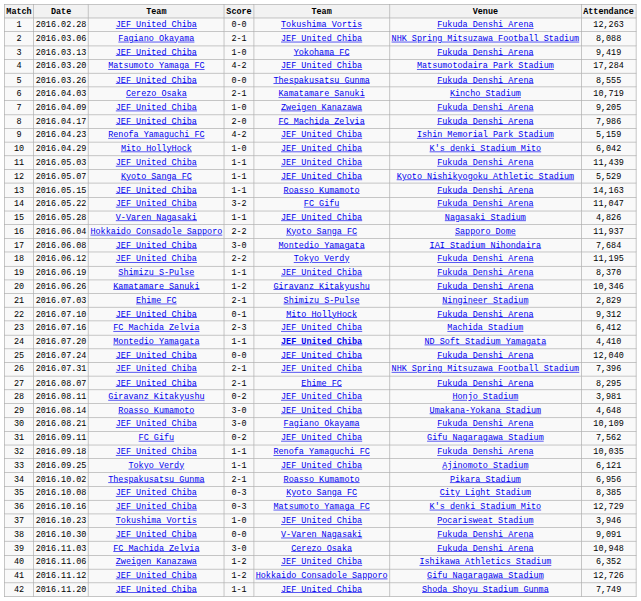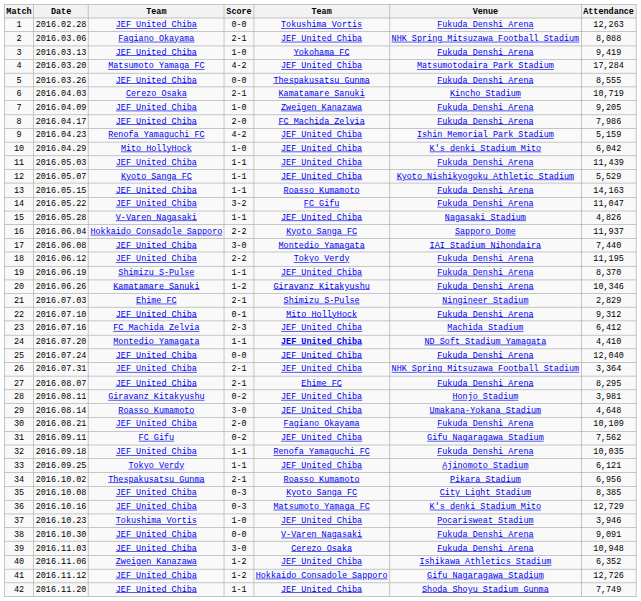 <table class="wikitable" style="text-align:center;">
 <tr>
 <th>Match</th>
 <th>Date</th>
 <th>Team</th>
 <th>Score</th>
 <th>Team</th>
 <th>Venue</th>
 <th>Attendance</th>
 </tr>
 <tr>
 <td>1</td>
 <td>2016.02.28</td>
 <td><a href='#'>JEF United Chiba</a></td>
 <td>0-0</td>
 <td><a href='#'>Tokushima Vortis</a></td>
 <td><a href='#'>Fukuda Denshi Arena</a></td>
 <td>12,263</td>
 </tr>
 <tr>
 <td>2</td>
 <td>2016.03.06</td>
 <td><a href='#'>Fagiano Okayama</a></td>
 <td>2-1</td>
 <td><a href='#'>JEF United Chiba</a></td>
 <td><a href='#'>NHK Spring Mitsuzawa Football Stadium</a></td>
 <td>8,088</td>
 </tr>
 <tr>
 <td>3</td>
 <td>2016.03.13</td>
 <td><a href='#'>JEF United Chiba</a></td>
 <td>1-0</td>
 <td><a href='#'>Yokohama FC</a></td>
 <td><a href='#'>Fukuda Denshi Arena</a></td>
 <td>9,419</td>
 </tr>
 <tr>
 <td>4</td>
 <td>2016.03.20</td>
 <td><a href='#'>Matsumoto Yamaga FC</a></td>
 <td>4-2</td>
 <td><a href='#'>JEF United Chiba</a></td>
 <td><a href='#'>Matsumotodaira Park Stadium</a></td>
 <td>17,284</td>
 </tr>
 <tr>
 <td>5</td>
 <td>2016.03.26</td>
 <td><a href='#'>JEF United Chiba</a></td>
 <td>0-0</td>
 <td><a href='#'>Thespakusatsu Gunma</a></td>
 <td><a href='#'>Fukuda Denshi Arena</a></td>
 <td>8,555</td>
 </tr>
 <tr>
 <td>6</td>
 <td>2016.04.03</td>
 <td><a href='#'>Cerezo Osaka</a></td>
 <td>2-1</td>
 <td><a href='#'>Kamatamare Sanuki</a></td>
 <td><a href='#'>Kincho Stadium</a></td>
 <td>10,719</td>
 </tr>
 <tr>
 <td>7</td>
 <td>2016.04.09</td>
 <td><a href='#'>JEF United Chiba</a></td>
 <td>1-0</td>
 <td><a href='#'>Zweigen Kanazawa</a></td>
 <td><a href='#'>Fukuda Denshi Arena</a></td>
 <td>9,205</td>
 </tr>
 <tr>
 <td>8</td>
 <td>2016.04.17</td>
 <td><a href='#'>JEF United Chiba</a></td>
 <td>2-0</td>
 <td><a href='#'>FC Machida Zelvia</a></td>
 <td><a href='#'>Fukuda Denshi Arena</a></td>
 <td>7,986</td>
 </tr>
 <tr>
 <td>9</td>
 <td>2016.04.23</td>
 <td><a href='#'>Renofa Yamaguchi FC</a></td>
 <td>4-2</td>
 <td><a href='#'>JEF United Chiba</a></td>
 <td><a href='#'>Ishin Memorial Park Stadium</a></td>
 <td>5,159</td>
 </tr>
 <tr>
 <td>10</td>
 <td>2016.04.29</td>
 <td><a href='#'>Mito HollyHock</a></td>
 <td>1-0</td>
 <td><a href='#'>JEF United Chiba</a></td>
 <td><a href='#'>K's denki Stadium Mito</a></td>
 <td>6,042</td>
 </tr>
 <tr>
 <td>11</td>
 <td>2016.05.03</td>
 <td><a href='#'>JEF United Chiba</a></td>
 <td>1-1</td>
 <td><a href='#'>JEF United Chiba</a></td>
 <td><a href='#'>Fukuda Denshi Arena</a></td>
 <td>11,439</td>
 </tr>
 <tr>
 <td>12</td>
 <td>2016.05.07</td>
 <td><a href='#'>Kyoto Sanga FC</a></td>
 <td>1-1</td>
 <td><a href='#'>JEF United Chiba</a></td>
 <td><a href='#'>Kyoto Nishikyogoku Athletic Stadium</a></td>
 <td>5,529</td>
 </tr>
 <tr>
 <td>13</td>
 <td>2016.05.15</td>
 <td><a href='#'>JEF United Chiba</a></td>
 <td>1-1</td>
 <td><a href='#'>Roasso Kumamoto</a></td>
 <td><a href='#'>Fukuda Denshi Arena</a></td>
 <td>14,163</td>
 </tr>
 <tr>
 <td>14</td>
 <td>2016.05.22</td>
 <td><a href='#'>JEF United Chiba</a></td>
 <td>3-2</td>
 <td><a href='#'>FC Gifu</a></td>
 <td><a href='#'>Fukuda Denshi Arena</a></td>
 <td>11,047</td>
 </tr>
 <tr>
 <td>15</td>
 <td>2016.05.28</td>
 <td><a href='#'>V-Varen Nagasaki</a></td>
 <td>1-1</td>
 <td><a href='#'>JEF United Chiba</a></td>
 <td><a href='#'>Nagasaki Stadium</a></td>
 <td>4,826</td>
 </tr>
 <tr>
 <td>16</td>
 <td>2016.06.04</td>
 <td><a href='#'>Hokkaido Consadole Sapporo</a></td>
 <td>2-2</td>
 <td><a href='#'>Kyoto Sanga FC</a></td>
 <td><a href='#'>Sapporo Dome</a></td>
 <td>11,937</td>
 </tr>
 <tr>
 <td>17</td>
 <td>2016.06.08</td>
 <td><a href='#'>JEF United Chiba</a></td>
 <td>3-0</td>
 <td><a href='#'>Montedio Yamagata</a></td>
 <td><a href='#'>IAI Stadium Nihondaira</a></td>
-<td>7,684</td>
+<td>7,440</td>
 </tr>
 <tr>
 <td>18</td>
 <td>2016.06.12</td>
 <td><a href='#'>JEF United Chiba</a></td>
 <td>2-2</td>
 <td><a href='#'>Tokyo Verdy</a></td>
 <td><a href='#'>Fukuda Denshi Arena</a></td>
 <td>11,195</td>
 </tr>
 <tr>
 <td>19</td>
 <td>2016.06.19</td>
 <td><a href='#'>Shimizu S-Pulse</a></td>
 <td>1-1</td>
 <td><a href='#'>JEF United Chiba</a></td>
 <td><a href='#'>Fukuda Denshi Arena</a></td>
 <td>8,370</td>
 </tr>
 <tr>
 <td>20</td>
 <td>2016.06.26</td>
 <td><a href='#'>Kamatamare Sanuki</a></td>
 <td>1-2</td>
 <td><a href='#'>Giravanz Kitakyushu</a></td>
 <td><a href='#'>Fukuda Denshi Arena</a></td>
 <td>10,346</td>
 </tr>
 <tr>
 <td>21</td>
 <td>2016.07.03</td>
 <td><a href='#'>Ehime FC</a></td>
 <td>2-1</td>
 <td><a href='#'>Shimizu S-Pulse</a></td>
 <td><a href='#'>Ningineer Stadium</a></td>
 <td>2,829</td>
 </tr>
 <tr>
 <td>22</td>
 <td>2016.07.10</td>
 <td><a href='#'>JEF United Chiba</a></td>
 <td>0-1</td>
 <td><a href='#'>Mito HollyHock</a></td>
 <td><a href='#'>Fukuda Denshi Arena</a></td>
 <td>9,312</td>
 </tr>
 <tr>
 <td>23</td>
 <td>2016.07.16</td>
 <td><a href='#'>FC Machida Zelvia</a></td>
 <td>2-3</td>
 <td><a href='#'>JEF United Chiba</a></td>
 <td><a href='#'>Machida Stadium</a></td>
 <td>6,412</td>
 </tr>
 <tr>
 <td>24</td>
 <td>2016.07.20</td>
 <td><a href='#'>Montedio Yamagata</a></td>
 <td>1-1</td>
 <td><strong><a href='#'>JEF United Chiba</a></strong></td>
 <td><a href='#'>ND Soft Stadium Yamagata</a></td>
 <td>4,410</td>
 </tr>
 <tr>
 <td>25</td>
 <td>2016.07.24</td>
 <td><a href='#'>JEF United Chiba</a></td>
 <td>0-0</td>
 <td><a href='#'>JEF United Chiba</a></td>
 <td><a href='#'>Fukuda Denshi Arena</a></td>
 <td>12,040</td>
 </tr>
 <tr>
 <td>26</td>
 <td>2016.07.31</td>
 <td><a href='#'>JEF United Chiba</a></td>
 <td>2-1</td>
 <td><a href='#'>JEF United Chiba</a></td>
 <td><a href='#'>NHK Spring Mitsuzawa Football Stadium</a></td>
-<td>7,396</td>
+<td>3,364</td>
 </tr>
 <tr>
 <td>27</td>
 <td>2016.08.07</td>
 <td><a href='#'>JEF United Chiba</a></td>
 <td>2-1</td>
 <td><a href='#'>Ehime FC</a></td>
 <td><a href='#'>Fukuda Denshi Arena</a></td>
 <td>8,295</td>
 </tr>
 <tr>
 <td>28</td>
 <td>2016.08.11</td>
 <td><a href='#'>Giravanz Kitakyushu</a></td>
 <td>0-2</td>
 <td><a href='#'>JEF United Chiba</a></td>
 <td><a href='#'>Honjo Stadium</a></td>
 <td>3,981</td>
 </tr>
 <tr>
 <td>29</td>
 <td>2016.08.14</td>
 <td><a href='#'>Roasso Kumamoto</a></td>
 <td>3-0</td>
 <td><a href='#'>JEF United Chiba</a></td>
 <td><a href='#'>Umakana-Yokana Stadium</a></td>
 <td>4,648</td>
 </tr>
 <tr>
 <td>30</td>
 <td>2016.08.21</td>
 <td><a href='#'>JEF United Chiba</a></td>
-<td>3-0</td>
+<td>2-0</td>
 <td><a href='#'>Fagiano Okayama</a></td>
 <td><a href='#'>Fukuda Denshi Arena</a></td>
 <td>10,109</td>
 </tr>
 <tr>
 <td>31</td>
 <td>2016.09.11</td>
 <td><a href='#'>FC Gifu</a></td>
 <td>0-2</td>
 <td><a href='#'>JEF United Chiba</a></td>
 <td><a href='#'>Gifu Nagaragawa Stadium</a></td>
 <td>7,562</td>
 </tr>
 <tr>
 <td>32</td>
 <td>2016.09.18</td>
 <td><a href='#'>JEF United Chiba</a></td>
 <td>1-1</td>
 <td><a href='#'>Renofa Yamaguchi FC</a></td>
 <td><a href='#'>Fukuda Denshi Arena</a></td>
 <td>10,035</td>
 </tr>
 <tr>
 <td>33</td>
 <td>2016.09.25</td>
 <td><a href='#'>Tokyo Verdy</a></td>
 <td>1-1</td>
 <td><a href='#'>JEF United Chiba</a></td>
 <td><a href='#'>Ajinomoto Stadium</a></td>
 <td>6,121</td>
 </tr>
 <tr>
 <td>34</td>
 <td>2016.10.02</td>
 <td><a href='#'>Thespakusatsu Gunma</a></td>
 <td>2-1</td>
 <td><a href='#'>Roasso Kumamoto</a></td>
 <td><a href='#'>Pikara Stadium</a></td>
 <td>6,956</td>
 </tr>
 <tr>
 <td>35</td>
 <td>2016.10.08</td>
 <td><a href='#'>JEF United Chiba</a></td>
 <td>0-3</td>
 <td><a href='#'>Kyoto Sanga FC</a></td>
 <td><a href='#'>City Light Stadium</a></td>
 <td>8,385</td>
 </tr>
 <tr>
 <td>36</td>
 <td>2016.10.16</td>
 <td><a href='#'>JEF United Chiba</a></td>
 <td>0-3</td>
 <td><a href='#'>Matsumoto Yamaga FC</a></td>
 <td><a href='#'>K's denki Stadium Mito</a></td>
 <td>12,729</td>
 </tr>
 <tr>
 <td>37</td>
 <td>2016.10.23</td>
 <td><a href='#'>Tokushima Vortis</a></td>
 <td>1-0</td>
 <td><a href='#'>JEF United Chiba</a></td>
 <td><a href='#'>Pocarisweat Stadium</a></td>
 <td>3,946</td>
 </tr>
 <tr>
 <td>38</td>
 <td>2016.10.30</td>
 <td><a href='#'>JEF United Chiba</a></td>
 <td>0-0</td>
 <td><a href='#'>V-Varen Nagasaki</a></td>
 <td><a href='#'>Fukuda Denshi Arena</a></td>
 <td>9,091</td>
 </tr>
 <tr>
 <td>39</td>
 <td>2016.11.03</td>
-<td><a href='#'>FC Machida Zelvia</a></td>
+<td><a href='#'>JEF United Chiba</a></td>
 <td>3-0</td>
 <td><a href='#'>Cerezo Osaka</a></td>
 <td><a href='#'>Fukuda Denshi Arena</a></td>
 <td>10,948</td>
 </tr>
 <tr>
 <td>40</td>
 <td>2016.11.06</td>
 <td><a href='#'>Zweigen Kanazawa</a></td>
 <td>1-2</td>
 <td><a href='#'>JEF United Chiba</a></td>
 <td><a href='#'>Ishikawa Athletics Stadium</a></td>
 <td>6,352</td>
 </tr>
 <tr>
 <td>41</td>
 <td>2016.11.12</td>
 <td><a href='#'>JEF United Chiba</a></td>
 <td>1-2</td>
 <td><a href='#'>Hokkaido Consadole Sapporo</a></td>
 <td><a href='#'>Gifu Nagaragawa Stadium</a></td>
 <td>12,726</td>
 </tr>
 <tr>
 <td>42</td>
 <td>2016.11.20</td>
 <td><a href='#'>JEF United Chiba</a></td>
 <td>1-1</td>
 <td><a href='#'>JEF United Chiba</a></td>
 <td><a href='#'>Shoda Shoyu Stadium Gunma</a></td>
 <td>7,749</td>
 </tr>
 </table>
